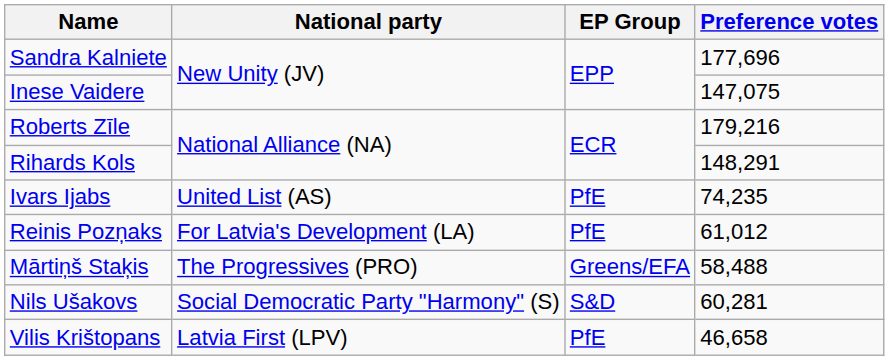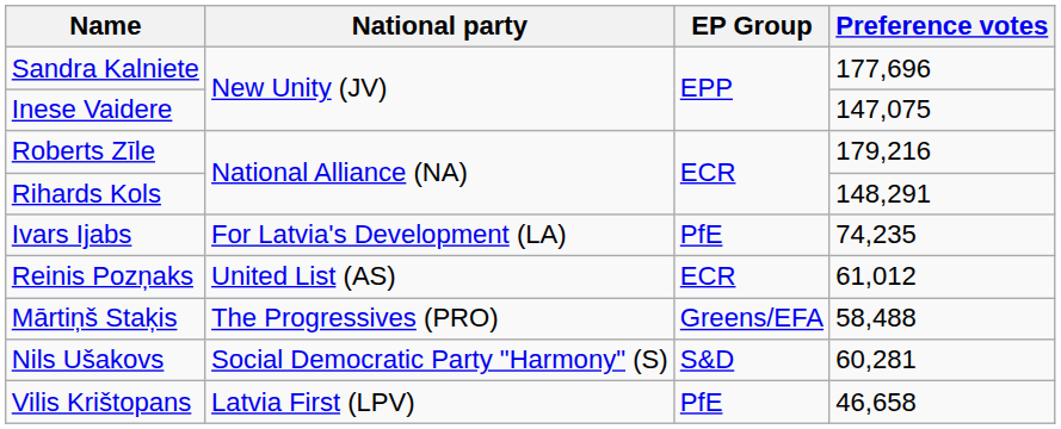 <table class="sortable wikitable">
 <tr>
 <th>Name</th>
 <th>National party</th>
 <th>EP Group</th>
 <th><a href='#'>Preference votes</a></th>
 </tr>
 <tr>
 <td><a href='#'>Sandra Kalniete</a></td>
 <td rowspan="2"> <a href='#'>New Unity</a> (JV)</td>
 <td rowspan="2"> <a href='#'>EPP</a></td>
 <td>177,696</td>
 </tr>
 <tr>
 <td><a href='#'>Inese Vaidere</a></td>
 <td>147,075</td>
 </tr>
 <tr>
 <td><a href='#'>Roberts Zīle</a></td>
 <td rowspan="2"> <a href='#'>National Alliance</a> (NA)</td>
 <td rowspan="2"> <a href='#'>ECR</a></td>
 <td>179,216</td>
 </tr>
 <tr>
 <td><a href='#'>Rihards Kols</a></td>
 <td>148,291</td>
 </tr>
 <tr>
 <td><a href='#'>Ivars Ijabs</a></td>
-<td> <a href='#'>United List</a> (AS)</td>
+<td> <a href='#'>For Latvia's Development</a> (LA)</td>
 <td> <a href='#'>PfE</a></td>
 <td>74,235</td>
 </tr>
 <tr>
 <td><a href='#'>Reinis Pozņaks</a></td>
-<td> <a href='#'>For Latvia's Development</a> (LA)</td>
-<td> <a href='#'>PfE</a></td>
+<td> <a href='#'>United List</a> (AS)</td>
+<td> <a href='#'>ECR</a></td>
 <td>61,012</td>
 </tr>
 <tr>
 <td><a href='#'>Mārtiņš Staķis</a></td>
 <td> <a href='#'>The Progressives</a> (PRO)</td>
 <td> <a href='#'>Greens/EFA</a></td>
 <td>58,488</td>
 </tr>
 <tr>
 <td><a href='#'>Nils Ušakovs</a></td>
 <td> <a href='#'>Social Democratic Party "Harmony"</a> (S)</td>
 <td> <a href='#'>S&D</a></td>
 <td>60,281</td>
 </tr>
 <tr>
 <td><a href='#'>Vilis Krištopans</a></td>
 <td> <a href='#'>Latvia First</a> (LPV)</td>
 <td> <a href='#'>PfE</a></td>
 <td>46,658</td>
 </tr>
 </table>
